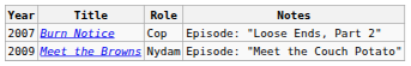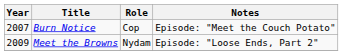 <table class="wikitable sortable">
 <tr>
 <th>Year</th>
 <th>Title</th>
 <th>Role</th>
 <th class="unsortable">Notes</th>
 </tr>
 <tr>
 <td>2007</td>
 <td><em><a href='#'>Burn Notice</a></em></td>
 <td>Cop</td>
-<td>Episode: "Loose Ends, Part 2"</td>
+<td>Episode: "Meet the Couch Potato"</td>
 </tr>
 <tr>
 <td>2009</td>
 <td><em><a href='#'>Meet the Browns</a></em></td>
 <td>Nydam</td>
-<td>Episode: "Meet the Couch Potato"</td>
+<td>Episode: "Loose Ends, Part 2"</td>
 </tr>
 <tr>
 </tr>
 </table>
